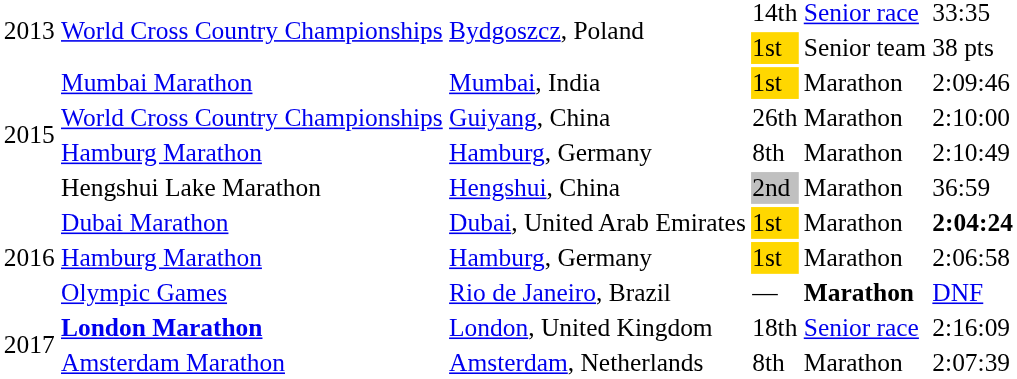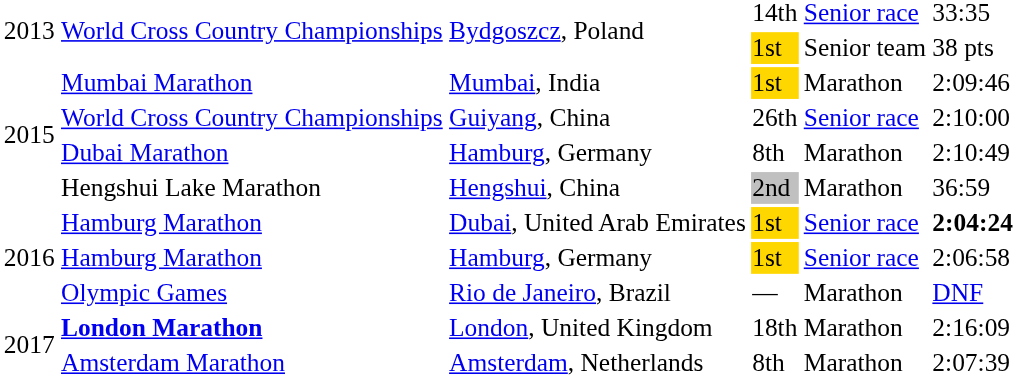 <table>
 <tr>
 <td rowspan=2>2013</td>
 <td rowspan=2><a href='#'>World Cross Country Championships</a></td>
 <td rowspan=2><a href='#'>Bydgoszcz</a>, Poland</td>
 <td>14th</td>
 <td><a href='#'>Senior race</a></td>
 <td>33:35</td>
 </tr>
 <tr>
 <td bgcolor=gold>1st</td>
 <td>Senior team</td>
 <td>38 pts</td>
 </tr>
 <tr>
 <td rowspan=4>2015</td>
 <td><a href='#'>Mumbai Marathon</a></td>
 <td><a href='#'>Mumbai</a>, India</td>
 <td bgcolor="gold">1st</td>
 <td>Marathon</td>
 <td>2:09:46</td>
 </tr>
 <tr>
 <td><a href='#'>World Cross Country Championships</a></td>
 <td><a href='#'>Guiyang</a>, China</td>
 <td>26th</td>
-<td>Marathon</td>
+<td><a href='#'>Senior race</a></td>
 <td>2:10:00</td>
 </tr>
 <tr>
-<td><a href='#'>Hamburg Marathon</a></td>
+<td><a href='#'>Dubai Marathon</a></td>
 <td><a href='#'>Hamburg</a>, Germany</td>
 <td>8th</td>
 <td>Marathon</td>
 <td>2:10:49</td>
 </tr>
 <tr>
 <td>Hengshui Lake Marathon</td>
 <td><a href='#'>Hengshui</a>, China</td>
 <td bgcolor="silver">2nd</td>
 <td>Marathon</td>
 <td>36:59</td>
 </tr>
 <tr>
 <td rowspan=3>2016</td>
-<td><a href='#'>Dubai Marathon</a></td>
+<td><a href='#'>Hamburg Marathon</a></td>
 <td><a href='#'>Dubai</a>, United Arab Emirates</td>
 <td bgcolor="gold">1st</td>
-<td>Marathon</td>
+<td><a href='#'>Senior race</a></td>
 <td><strong>2:04:24</strong></td>
 </tr>
 <tr>
 <td><a href='#'>Hamburg Marathon</a></td>
 <td><a href='#'>Hamburg</a>, Germany</td>
 <td bgcolor="gold">1st</td>
-<td>Marathon</td>
+<td><a href='#'>Senior race</a></td>
 <td>2:06:58</td>
 </tr>
 <tr>
 <td><a href='#'>Olympic Games</a></td>
 <td><a href='#'>Rio de Janeiro</a>, Brazil</td>
 <td>—</td>
-<td><strong>Marathon</strong></td>
+<td>Marathon</td>
 <td><a href='#'>DNF</a></td>
 </tr>
 <tr>
 <td rowspan=2>2017</td>
 <td><strong><a href='#'>London Marathon</a></strong></td>
 <td><a href='#'>London</a>, United Kingdom</td>
 <td>18th</td>
-<td><a href='#'>Senior race</a></td>
+<td>Marathon</td>
 <td>2:16:09</td>
 </tr>
 <tr>
 <td><a href='#'>Amsterdam Marathon</a></td>
 <td><a href='#'>Amsterdam</a>, Netherlands</td>
 <td>8th</td>
 <td>Marathon</td>
 <td>2:07:39</td>
 </tr>
 </table>
